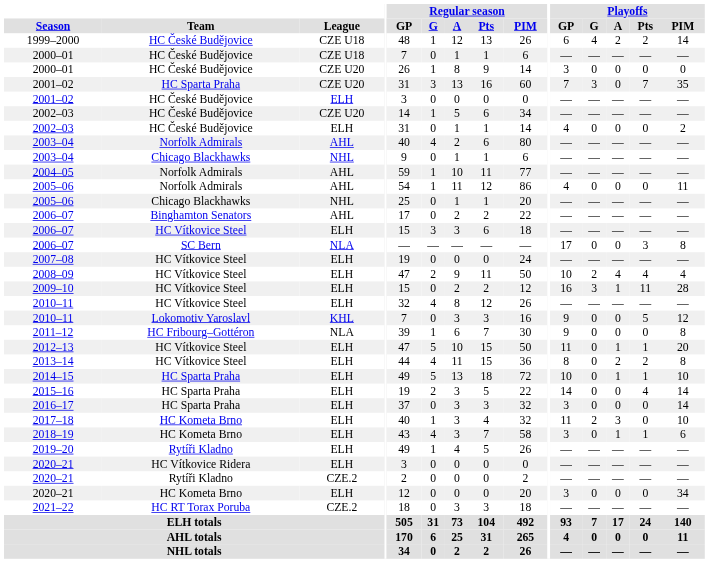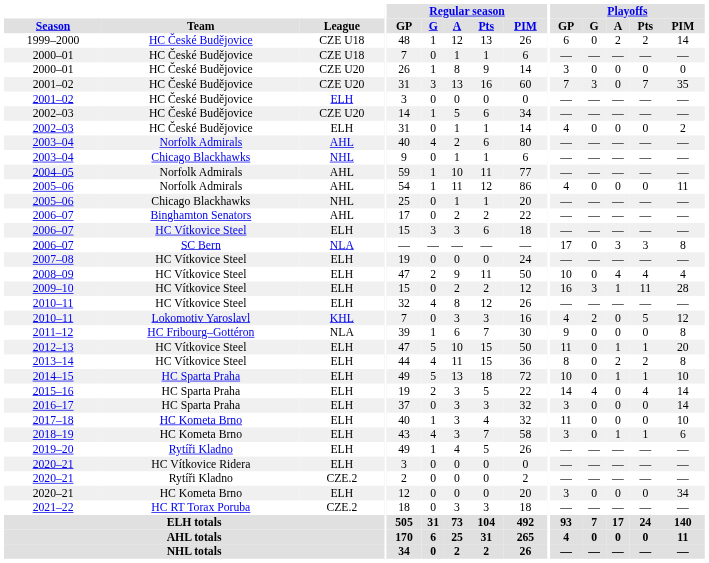 <table border="0" cellpadding="1" cellspacing="0" style="text-align:center; width:60em">
 <tr bgcolor="#e0e0e0">
 <th colspan="3"  bgcolor="#ffffff"></th>
 <th rowspan="100" bgcolor="#ffffff"></th>
 <th colspan="5"><a href='#'>Regular season</a></th>
 <th rowspan="100" bgcolor="#ffffff"></th>
 <th colspan="5"><a href='#'>Playoffs</a></th>
 </tr>
 <tr bgcolor="#e0e0e0">
 <th><a href='#'>Season</a></th>
 <th>Team</th>
 <th>League</th>
 <th>GP</th>
 <th><a href='#'>G</a></th>
 <th><a href='#'>A</a></th>
 <th><a href='#'>Pts</a></th>
 <th><a href='#'>PIM</a></th>
 <th>GP</th>
 <th>G</th>
 <th>A</th>
 <th>Pts</th>
 <th>PIM</th>
 </tr>
 <tr>
 <td>1999–2000</td>
 <td><a href='#'>HC České Budějovice</a></td>
 <td>CZE U18</td>
 <td>48</td>
 <td>1</td>
 <td>12</td>
 <td>13</td>
 <td>26</td>
 <td>6</td>
-<td>4</td>
+<td>0</td>
 <td>2</td>
 <td>2</td>
 <td>14</td>
 </tr>
 <tr bgcolor="#f0f0f0">
 <td>2000–01</td>
 <td>HC České Budějovice</td>
 <td>CZE U18</td>
 <td>7</td>
 <td>0</td>
 <td>1</td>
 <td>1</td>
 <td>6</td>
 <td>—</td>
 <td>—</td>
 <td>—</td>
 <td>—</td>
 <td>—</td>
 </tr>
 <tr>
 <td>2000–01</td>
 <td>HC České Budějovice</td>
 <td>CZE U20</td>
 <td>26</td>
 <td>1</td>
 <td>8</td>
 <td>9</td>
 <td>14</td>
 <td>3</td>
 <td>0</td>
 <td>0</td>
 <td>0</td>
 <td>0</td>
 </tr>
 <tr bgcolor="#f0f0f0">
 <td>2001–02</td>
-<td><a href='#'>HC Sparta Praha</a></td>
+<td>HC České Budějovice</td>
 <td>CZE U20</td>
 <td>31</td>
 <td>3</td>
 <td>13</td>
 <td>16</td>
 <td>60</td>
 <td>7</td>
 <td>3</td>
 <td>0</td>
 <td>7</td>
 <td>35</td>
 </tr>
 <tr>
 <td><a href='#'>2001–02</a></td>
 <td>HC České Budějovice</td>
 <td><a href='#'>ELH</a></td>
 <td>3</td>
 <td>0</td>
 <td>0</td>
 <td>0</td>
 <td>0</td>
 <td>—</td>
 <td>—</td>
 <td>—</td>
 <td>—</td>
 <td>—</td>
 </tr>
 <tr bgcolor="#f0f0f0">
 <td>2002–03</td>
 <td>HC České Budějovice</td>
 <td>CZE U20</td>
 <td>14</td>
 <td>1</td>
 <td>5</td>
 <td>6</td>
 <td>34</td>
 <td>—</td>
 <td>—</td>
 <td>—</td>
 <td>—</td>
 <td>—</td>
 </tr>
 <tr>
 <td><a href='#'>2002–03</a></td>
 <td>HC České Budějovice</td>
 <td>ELH</td>
 <td>31</td>
 <td>0</td>
 <td>1</td>
 <td>1</td>
 <td>14</td>
 <td>4</td>
 <td>0</td>
 <td>0</td>
 <td>0</td>
 <td>2</td>
 </tr>
 <tr bgcolor="#f0f0f0">
 <td><a href='#'>2003–04</a></td>
 <td><a href='#'>Norfolk Admirals</a></td>
 <td><a href='#'>AHL</a></td>
 <td>40</td>
 <td>4</td>
 <td>2</td>
 <td>6</td>
 <td>80</td>
 <td>—</td>
 <td>—</td>
 <td>—</td>
 <td>—</td>
 <td>—</td>
 </tr>
 <tr>
 <td><a href='#'>2003–04</a></td>
 <td><a href='#'>Chicago Blackhawks</a></td>
 <td><a href='#'>NHL</a></td>
 <td>9</td>
 <td>0</td>
 <td>1</td>
 <td>1</td>
 <td>6</td>
 <td>—</td>
 <td>—</td>
 <td>—</td>
 <td>—</td>
 <td>—</td>
 </tr>
 <tr bgcolor="#f0f0f0">
 <td><a href='#'>2004–05</a></td>
 <td>Norfolk Admirals</td>
 <td>AHL</td>
 <td>59</td>
 <td>1</td>
 <td>10</td>
 <td>11</td>
 <td>77</td>
 <td>—</td>
 <td>—</td>
 <td>—</td>
 <td>—</td>
 <td>—</td>
 </tr>
 <tr>
 <td><a href='#'>2005–06</a></td>
 <td>Norfolk Admirals</td>
 <td>AHL</td>
 <td>54</td>
 <td>1</td>
 <td>11</td>
 <td>12</td>
 <td>86</td>
 <td>4</td>
 <td>0</td>
 <td>0</td>
 <td>0</td>
 <td>11</td>
 </tr>
 <tr bgcolor="#f0f0f0">
 <td><a href='#'>2005–06</a></td>
 <td>Chicago Blackhawks</td>
 <td>NHL</td>
 <td>25</td>
 <td>0</td>
 <td>1</td>
 <td>1</td>
 <td>20</td>
 <td>—</td>
 <td>—</td>
 <td>—</td>
 <td>—</td>
 <td>—</td>
 </tr>
 <tr>
 <td><a href='#'>2006–07</a></td>
 <td><a href='#'>Binghamton Senators</a></td>
 <td>AHL</td>
 <td>17</td>
 <td>0</td>
 <td>2</td>
 <td>2</td>
 <td>22</td>
 <td>—</td>
 <td>—</td>
 <td>—</td>
 <td>—</td>
 <td>—</td>
 </tr>
 <tr bgcolor="#f0f0f0">
 <td><a href='#'>2006–07</a></td>
 <td><a href='#'>HC Vítkovice Steel</a></td>
 <td>ELH</td>
 <td>15</td>
 <td>3</td>
 <td>3</td>
 <td>6</td>
 <td>18</td>
 <td>—</td>
 <td>—</td>
 <td>—</td>
 <td>—</td>
 <td>—</td>
 </tr>
 <tr>
 <td><a href='#'>2006–07</a></td>
 <td><a href='#'>SC Bern</a></td>
 <td><a href='#'>NLA</a></td>
 <td>—</td>
 <td>—</td>
 <td>—</td>
 <td>—</td>
 <td>—</td>
 <td>17</td>
 <td>0</td>
-<td>0</td>
+<td>3</td>
 <td>3</td>
 <td>8</td>
 </tr>
 <tr bgcolor="#f0f0f0">
 <td><a href='#'>2007–08</a></td>
 <td>HC Vítkovice Steel</td>
 <td>ELH</td>
 <td>19</td>
 <td>0</td>
 <td>0</td>
 <td>0</td>
 <td>24</td>
 <td>—</td>
 <td>—</td>
 <td>—</td>
 <td>—</td>
 <td>—</td>
 </tr>
 <tr>
 <td><a href='#'>2008–09</a></td>
 <td>HC Vítkovice Steel</td>
 <td>ELH</td>
 <td>47</td>
 <td>2</td>
 <td>9</td>
 <td>11</td>
 <td>50</td>
 <td>10</td>
-<td>2</td>
+<td>0</td>
 <td>4</td>
 <td>4</td>
 <td>4</td>
 </tr>
 <tr bgcolor="#f0f0f0">
 <td><a href='#'>2009–10</a></td>
 <td>HC Vítkovice Steel</td>
 <td>ELH</td>
 <td>15</td>
 <td>0</td>
 <td>2</td>
 <td>2</td>
 <td>12</td>
 <td>16</td>
 <td>3</td>
 <td>1</td>
 <td>11</td>
 <td>28</td>
 </tr>
 <tr>
 <td><a href='#'>2010–11</a></td>
 <td>HC Vítkovice Steel</td>
 <td>ELH</td>
 <td>32</td>
 <td>4</td>
 <td>8</td>
 <td>12</td>
 <td>26</td>
 <td>—</td>
 <td>—</td>
 <td>—</td>
 <td>—</td>
 <td>—</td>
 </tr>
 <tr bgcolor="#f0f0f0">
 <td><a href='#'>2010–11</a></td>
 <td><a href='#'>Lokomotiv Yaroslavl</a></td>
 <td><a href='#'>KHL</a></td>
 <td>7</td>
 <td>0</td>
 <td>3</td>
 <td>3</td>
 <td>16</td>
-<td>9</td>
-<td>0</td>
+<td>4</td>
+<td>2</td>
 <td>0</td>
 <td>5</td>
 <td>12</td>
 </tr>
 <tr>
 <td><a href='#'>2011–12</a></td>
 <td><a href='#'>HC Fribourg–Gottéron</a></td>
 <td>NLA</td>
 <td>39</td>
 <td>1</td>
 <td>6</td>
 <td>7</td>
 <td>30</td>
 <td>9</td>
 <td>0</td>
 <td>0</td>
 <td>0</td>
 <td>8</td>
 </tr>
 <tr bgcolor="#f0f0f0">
 <td><a href='#'>2012–13</a></td>
 <td>HC Vítkovice Steel</td>
 <td>ELH</td>
 <td>47</td>
 <td>5</td>
 <td>10</td>
 <td>15</td>
 <td>50</td>
 <td>11</td>
 <td>0</td>
 <td>1</td>
 <td>1</td>
 <td>20</td>
 </tr>
 <tr>
 <td><a href='#'>2013–14</a></td>
 <td>HC Vítkovice Steel</td>
 <td>ELH</td>
 <td>44</td>
 <td>4</td>
 <td>11</td>
 <td>15</td>
 <td>36</td>
 <td>8</td>
 <td>0</td>
 <td>2</td>
 <td>2</td>
 <td>8</td>
 </tr>
 <tr bgcolor="#f0f0f0">
 <td><a href='#'>2014–15</a></td>
 <td><a href='#'>HC Sparta Praha</a></td>
 <td>ELH</td>
 <td>49</td>
 <td>5</td>
 <td>13</td>
 <td>18</td>
 <td>72</td>
 <td>10</td>
 <td>0</td>
 <td>1</td>
 <td>1</td>
 <td>10</td>
 </tr>
 <tr>
 <td><a href='#'>2015–16</a></td>
 <td>HC Sparta Praha</td>
 <td>ELH</td>
 <td>19</td>
 <td>2</td>
 <td>3</td>
 <td>5</td>
 <td>22</td>
 <td>14</td>
-<td>0</td>
+<td>4</td>
 <td>0</td>
 <td>4</td>
 <td>14</td>
 </tr>
 <tr bgcolor="#f0f0f0">
 <td><a href='#'>2016–17</a></td>
 <td>HC Sparta Praha</td>
 <td>ELH</td>
 <td>37</td>
 <td>0</td>
 <td>3</td>
 <td>3</td>
 <td>32</td>
 <td>3</td>
 <td>0</td>
 <td>0</td>
 <td>0</td>
 <td>14</td>
 </tr>
 <tr>
 <td><a href='#'>2017–18</a></td>
 <td><a href='#'>HC Kometa Brno</a></td>
 <td>ELH</td>
 <td>40</td>
 <td>1</td>
 <td>3</td>
 <td>4</td>
 <td>32</td>
 <td>11</td>
-<td>2</td>
-<td>3</td>
+<td>0</td>
+<td>0</td>
 <td>0</td>
 <td>10</td>
 </tr>
 <tr bgcolor="#f0f0f0">
 <td><a href='#'>2018–19</a></td>
 <td>HC Kometa Brno</td>
 <td>ELH</td>
 <td>43</td>
 <td>4</td>
 <td>3</td>
 <td>7</td>
 <td>58</td>
 <td>3</td>
 <td>0</td>
 <td>1</td>
 <td>1</td>
 <td>6</td>
 </tr>
 <tr>
 <td><a href='#'>2019–20</a></td>
 <td><a href='#'>Rytíři Kladno</a></td>
 <td>ELH</td>
 <td>49</td>
 <td>1</td>
 <td>4</td>
 <td>5</td>
 <td>26</td>
 <td>—</td>
 <td>—</td>
 <td>—</td>
 <td>—</td>
 <td>—</td>
 </tr>
 <tr bgcolor="#f0f0f0">
 <td><a href='#'>2020–21</a></td>
 <td>HC Vítkovice Ridera</td>
 <td>ELH</td>
 <td>3</td>
 <td>0</td>
 <td>0</td>
 <td>0</td>
 <td>0</td>
 <td>—</td>
 <td>—</td>
 <td>—</td>
 <td>—</td>
 <td>—</td>
 </tr>
 <tr>
 <td><a href='#'>2020–21</a></td>
 <td>Rytíři Kladno</td>
 <td>CZE.2</td>
 <td>2</td>
 <td>0</td>
 <td>0</td>
 <td>0</td>
 <td>2</td>
 <td>—</td>
 <td>—</td>
 <td>—</td>
 <td>—</td>
 <td>—</td>
 </tr>
 <tr bgcolor="#f0f0f0">
 <td>2020–21</td>
 <td>HC Kometa Brno</td>
 <td>ELH</td>
 <td>12</td>
 <td>0</td>
 <td>0</td>
 <td>0</td>
 <td>20</td>
 <td>3</td>
 <td>0</td>
 <td>0</td>
 <td>0</td>
 <td>34</td>
 </tr>
 <tr>
 <td><a href='#'>2021–22</a></td>
 <td><a href='#'>HC RT Torax Poruba</a></td>
 <td>CZE.2</td>
 <td>18</td>
 <td>0</td>
 <td>3</td>
 <td>3</td>
 <td>18</td>
 <td>—</td>
 <td>—</td>
 <td>—</td>
 <td>—</td>
 <td>—</td>
 </tr>
 <tr bgcolor="#e0e0e0">
 <th colspan="3">ELH totals</th>
 <th>505</th>
 <th>31</th>
 <th>73</th>
 <th>104</th>
 <th>492</th>
 <th>93</th>
 <th>7</th>
 <th>17</th>
 <th>24</th>
 <th>140</th>
 </tr>
 <tr bgcolor="#e0e0e0">
 <th colspan="3">AHL totals</th>
 <th>170</th>
 <th>6</th>
 <th>25</th>
 <th>31</th>
 <th>265</th>
 <th>4</th>
 <th>0</th>
 <th>0</th>
 <th>0</th>
 <th>11</th>
 </tr>
 <tr bgcolor="#e0e0e0">
 <th colspan="3">NHL totals</th>
 <th>34</th>
 <th>0</th>
 <th>2</th>
 <th>2</th>
 <th>26</th>
 <th>—</th>
 <th>—</th>
 <th>—</th>
 <th>—</th>
 <th>—</th>
 </tr>
 </table>
